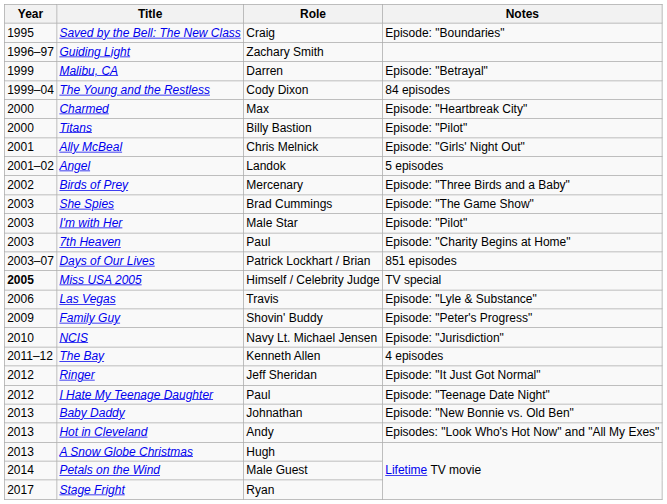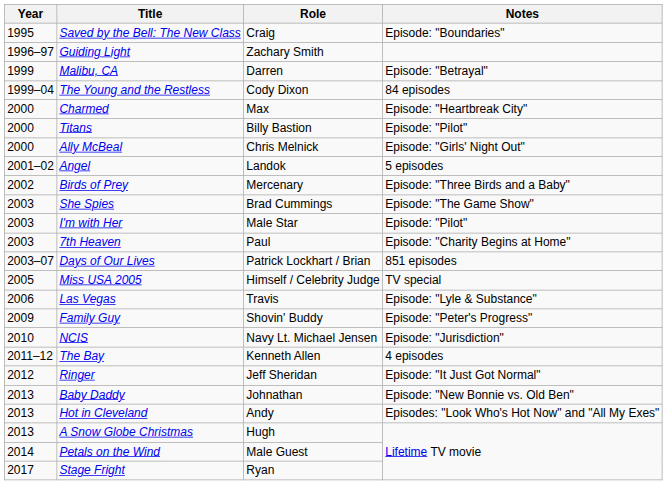 <table class="wikitable">
 <tr>
 <th>Year</th>
 <th>Title</th>
 <th>Role</th>
 <th>Notes</th>
 </tr>
 <tr>
 <td>1995</td>
 <td><em><a href='#'>Saved by the Bell: The New Class</a></em></td>
 <td>Craig</td>
 <td>Episode: "Boundaries"</td>
 </tr>
 <tr>
 <td>1996–97</td>
 <td><em><a href='#'>Guiding Light</a></em></td>
 <td>Zachary Smith</td>
 <td></td>
 </tr>
 <tr>
 <td>1999</td>
 <td><em><a href='#'>Malibu, CA</a></em></td>
 <td>Darren</td>
 <td>Episode: "Betrayal"</td>
 </tr>
 <tr>
 <td>1999–04</td>
 <td><em><a href='#'>The Young and the Restless</a></em></td>
 <td>Cody Dixon</td>
 <td>84 episodes</td>
 </tr>
 <tr>
 <td>2000</td>
 <td><em><a href='#'>Charmed</a></em></td>
 <td>Max</td>
 <td>Episode: "Heartbreak City"</td>
 </tr>
 <tr>
 <td>2000</td>
 <td><em><a href='#'>Titans</a></em></td>
 <td>Billy Bastion</td>
 <td>Episode: "Pilot"</td>
 </tr>
 <tr>
-<td>2001</td>
+<td>2000</td>
 <td><em><a href='#'>Ally McBeal</a></em></td>
 <td>Chris Melnick</td>
 <td>Episode: "Girls' Night Out"</td>
 </tr>
 <tr>
 <td>2001–02</td>
 <td><em><a href='#'>Angel</a></em></td>
 <td>Landok</td>
 <td>5 episodes</td>
 </tr>
 <tr>
 <td>2002</td>
 <td><em><a href='#'>Birds of Prey</a></em></td>
 <td>Mercenary</td>
 <td>Episode: "Three Birds and a Baby"</td>
 </tr>
 <tr>
 <td>2003</td>
 <td><em><a href='#'>She Spies</a></em></td>
 <td>Brad Cummings</td>
 <td>Episode: "The Game Show"</td>
 </tr>
 <tr>
 <td>2003</td>
 <td><em><a href='#'>I'm with Her</a></em></td>
 <td>Male Star</td>
 <td>Episode: "Pilot"</td>
 </tr>
 <tr>
 <td>2003</td>
 <td><em><a href='#'>7th Heaven</a></em></td>
 <td>Paul</td>
 <td>Episode: "Charity Begins at Home"</td>
 </tr>
 <tr>
 <td>2003–07</td>
 <td><em><a href='#'>Days of Our Lives</a></em></td>
 <td>Patrick Lockhart / Brian</td>
 <td>851 episodes</td>
 </tr>
 <tr>
-<td><strong>2005</strong></td>
+<td>2005</td>
 <td><em><a href='#'>Miss USA 2005</a></em></td>
 <td>Himself / Celebrity Judge</td>
 <td>TV special</td>
 </tr>
 <tr>
 <td>2006</td>
 <td><em><a href='#'>Las Vegas</a></em></td>
 <td>Travis</td>
 <td>Episode: "Lyle & Substance"</td>
 </tr>
 <tr>
 <td>2009</td>
 <td><em><a href='#'>Family Guy</a></em></td>
 <td>Shovin' Buddy</td>
 <td>Episode: "Peter's Progress"</td>
 </tr>
 <tr>
 <td>2010</td>
 <td><em><a href='#'>NCIS</a></em></td>
 <td>Navy Lt. Michael Jensen</td>
 <td>Episode: "Jurisdiction"</td>
 </tr>
 <tr>
 <td>2011–12</td>
 <td><em><a href='#'>The Bay</a></em></td>
 <td>Kenneth Allen</td>
 <td>4 episodes</td>
 </tr>
 <tr>
 <td>2012</td>
 <td><em><a href='#'>Ringer</a></em></td>
 <td>Jeff Sheridan</td>
 <td>Episode: "It Just Got Normal"</td>
 </tr>
 <tr>
-<td>2012</td>
-<td><em><a href='#'>I Hate My Teenage Daughter</a></em></td>
-<td>Paul</td>
-<td>Episode: "Teenage Date Night"</td>
-</tr>
-<tr>
 <td>2013</td>
 <td><em><a href='#'>Baby Daddy</a></em></td>
 <td>Johnathan</td>
 <td>Episode: "New Bonnie vs. Old Ben"</td>
 </tr>
 <tr>
 <td>2013</td>
 <td><em><a href='#'>Hot in Cleveland</a></em></td>
 <td>Andy</td>
 <td>Episodes: "Look Who's Hot Now" and "All My Exes"</td>
 </tr>
 <tr>
 <td>2013</td>
 <td><em><a href='#'>A Snow Globe Christmas</a></em></td>
 <td>Hugh</td>
 <td rowspan="3"><a href='#'>Lifetime</a> TV movie</td>
 </tr>
 <tr>
 <td>2014</td>
 <td><em><a href='#'>Petals on the Wind</a></em></td>
 <td>Male Guest</td>
 </tr>
 <tr>
 <td>2017</td>
 <td><em><a href='#'>Stage Fright</a></em></td>
 <td>Ryan</td>
 </tr>
 </table>
